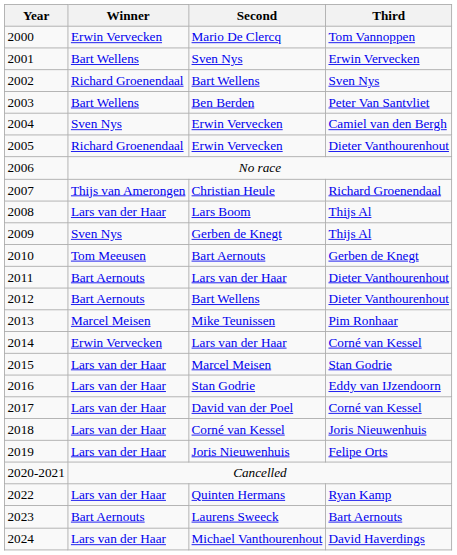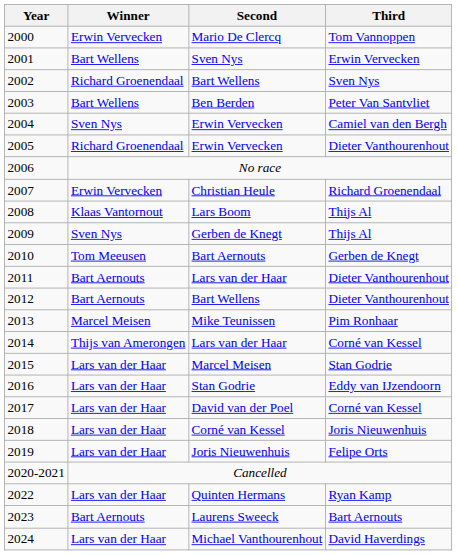 <table class="wikitable sortable" style="font-size:95%">
 <tr>
 <th>Year</th>
 <th>Winner</th>
 <th>Second</th>
 <th>Third</th>
 </tr>
 <tr>
 <td>2000</td>
 <td> <a href='#'>Erwin Vervecken</a></td>
 <td> <a href='#'>Mario De Clercq</a></td>
 <td> <a href='#'>Tom Vannoppen</a></td>
 </tr>
 <tr ---->
 <td>2001</td>
 <td> <a href='#'>Bart Wellens</a></td>
 <td> <a href='#'>Sven Nys</a></td>
 <td> <a href='#'>Erwin Vervecken</a></td>
 </tr>
 <tr ---->
 <td>2002</td>
 <td> <a href='#'>Richard Groenendaal</a></td>
 <td> <a href='#'>Bart Wellens</a></td>
 <td> <a href='#'>Sven Nys</a></td>
 </tr>
 <tr ---->
 <td>2003</td>
 <td> <a href='#'>Bart Wellens</a></td>
 <td> <a href='#'>Ben Berden</a></td>
 <td> <a href='#'>Peter Van Santvliet</a></td>
 </tr>
 <tr ---->
 <td>2004</td>
 <td> <a href='#'>Sven Nys</a></td>
 <td> <a href='#'>Erwin Vervecken</a></td>
 <td> <a href='#'>Camiel van den Bergh</a></td>
 </tr>
 <tr ---->
 <td>2005</td>
 <td> <a href='#'>Richard Groenendaal</a></td>
 <td> <a href='#'>Erwin Vervecken</a></td>
 <td> <a href='#'>Dieter Vanthourenhout</a></td>
 </tr>
 <tr ---->
 <td>2006</td>
 <td colspan=3 align=center><em>No race</em></td>
 </tr>
 <tr ---->
 <td>2007</td>
-<td> <a href='#'>Thijs van Amerongen</a></td>
+<td> <a href='#'>Erwin Vervecken</a></td>
 <td> <a href='#'>Christian Heule</a></td>
 <td> <a href='#'>Richard Groenendaal</a></td>
 </tr>
 <tr ---->
 <td>2008</td>
-<td> <a href='#'>Lars van der Haar</a></td>
+<td> <a href='#'>Klaas Vantornout</a></td>
 <td> <a href='#'>Lars Boom</a></td>
 <td> <a href='#'>Thijs Al</a></td>
 </tr>
 <tr ---->
 <td>2009</td>
 <td> <a href='#'>Sven Nys</a></td>
 <td> <a href='#'>Gerben de Knegt</a></td>
 <td> <a href='#'>Thijs Al</a></td>
 </tr>
 <tr ---->
 <td>2010</td>
 <td> <a href='#'>Tom Meeusen</a></td>
 <td> <a href='#'>Bart Aernouts</a></td>
 <td> <a href='#'>Gerben de Knegt</a></td>
 </tr>
 <tr ---->
 <td>2011</td>
 <td> <a href='#'>Bart Aernouts</a></td>
 <td> <a href='#'>Lars van der Haar</a></td>
 <td> <a href='#'>Dieter Vanthourenhout</a></td>
 </tr>
 <tr ---->
 <td>2012</td>
 <td> <a href='#'>Bart Aernouts</a></td>
 <td> <a href='#'>Bart Wellens</a></td>
 <td> <a href='#'>Dieter Vanthourenhout</a></td>
 </tr>
 <tr ---->
 <td>2013</td>
 <td> <a href='#'>Marcel Meisen</a></td>
 <td> <a href='#'>Mike Teunissen</a></td>
 <td> <a href='#'>Pim Ronhaar</a></td>
 </tr>
 <tr ---->
 <td>2014</td>
-<td> <a href='#'>Erwin Vervecken</a></td>
+<td> <a href='#'>Thijs van Amerongen</a></td>
 <td> <a href='#'>Lars van der Haar</a></td>
 <td> <a href='#'>Corné van Kessel</a></td>
 </tr>
 <tr ---->
 <td>2015</td>
 <td> <a href='#'>Lars van der Haar</a></td>
 <td> <a href='#'>Marcel Meisen</a></td>
 <td> <a href='#'>Stan Godrie</a></td>
 </tr>
 <tr ---->
 <td>2016</td>
 <td> <a href='#'>Lars van der Haar</a></td>
 <td> <a href='#'>Stan Godrie</a></td>
 <td> <a href='#'>Eddy van IJzendoorn</a></td>
 </tr>
 <tr ---->
 <td>2017</td>
 <td> <a href='#'>Lars van der Haar</a></td>
 <td> <a href='#'>David van der Poel</a></td>
 <td> <a href='#'>Corné van Kessel</a></td>
 </tr>
 <tr ---->
 <td>2018</td>
 <td> <a href='#'>Lars van der Haar</a></td>
 <td> <a href='#'>Corné van Kessel</a></td>
 <td> <a href='#'>Joris Nieuwenhuis</a></td>
 </tr>
 <tr ---->
 <td>2019</td>
 <td> <a href='#'>Lars van der Haar</a></td>
 <td> <a href='#'>Joris Nieuwenhuis</a></td>
 <td> <a href='#'>Felipe Orts</a></td>
 </tr>
 <tr ---->
 <td>2020-2021</td>
 <td colspan=3 align=center><em>Cancelled</em></td>
 </tr>
 <tr ---->
 <td>2022</td>
 <td> <a href='#'>Lars van der Haar</a></td>
 <td> <a href='#'>Quinten Hermans</a></td>
 <td> <a href='#'>Ryan Kamp</a></td>
 </tr>
 <tr>
 <td>2023</td>
 <td> <a href='#'>Bart Aernouts</a></td>
 <td> <a href='#'>Laurens Sweeck</a></td>
 <td> <a href='#'>Bart Aernouts</a></td>
 </tr>
 <tr>
 <td>2024</td>
 <td> <a href='#'>Lars van der Haar</a></td>
 <td> <a href='#'>Michael Vanthourenhout</a></td>
 <td> <a href='#'>David Haverdings</a></td>
 </tr>
 </table>
